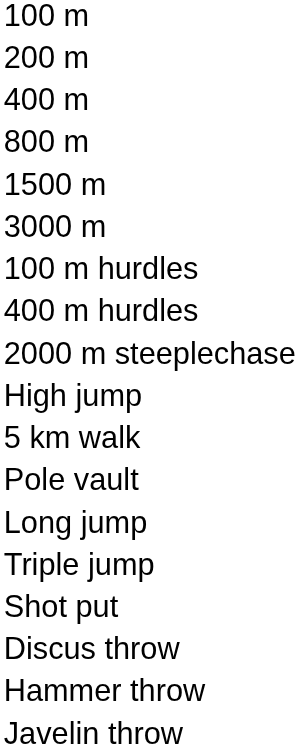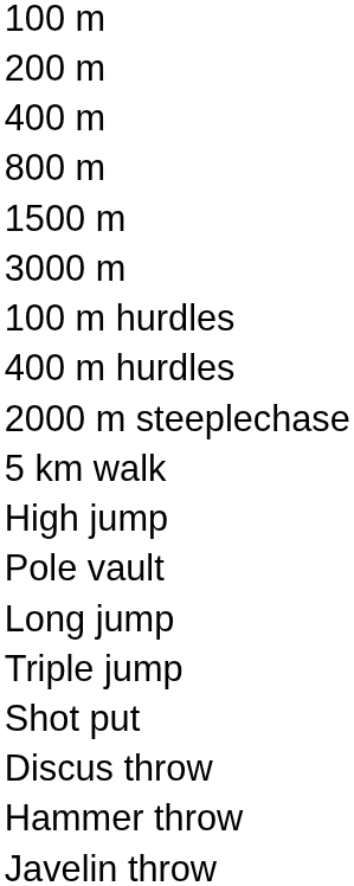 <table>
 <tr>
 <td>100 m</td>
 <td></td>
 <td></td>
 <td></td>
 </tr>
 <tr>
 <td>200 m</td>
 <td></td>
 <td></td>
 <td></td>
 </tr>
 <tr>
 <td>400 m</td>
 <td></td>
 <td></td>
 <td></td>
 </tr>
 <tr>
 <td>800 m</td>
 <td></td>
 <td></td>
 <td></td>
 </tr>
 <tr>
 <td>1500 m</td>
 <td></td>
 <td></td>
 <td></td>
 </tr>
 <tr>
 <td>3000 m</td>
 <td></td>
 <td></td>
 <td></td>
 </tr>
 <tr>
 <td>100 m hurdles</td>
 <td></td>
 <td nowrap></td>
 <td></td>
 </tr>
 <tr>
 <td>400 m hurdles</td>
 <td></td>
 <td></td>
 <td></td>
 </tr>
 <tr>
 <td>2000 m steeplechase</td>
 <td nowrap></td>
 <td></td>
 <td></td>
 </tr>
 <tr>
-<td>High jump</td>
+<td>5 km walk</td>
 <td></td>
 <td></td>
 <td></td>
 </tr>
 <tr>
-<td>5 km walk</td>
+<td>High jump</td>
 <td></td>
 <td></td>
 <td></td>
 </tr>
 <tr>
 <td>Pole vault</td>
 <td></td>
 <td></td>
 <td></td>
 </tr>
 <tr>
 <td>Long jump</td>
 <td></td>
 <td></td>
 <td></td>
 </tr>
 <tr>
 <td>Triple jump</td>
 <td></td>
 <td></td>
 <td></td>
 </tr>
 <tr>
 <td>Shot put</td>
 <td></td>
 <td></td>
 <td></td>
 </tr>
 <tr>
 <td>Discus throw</td>
 <td></td>
 <td></td>
 <td></td>
 </tr>
 <tr>
 <td>Hammer throw</td>
 <td></td>
 <td></td>
 <td nowrap></td>
 </tr>
 <tr>
 <td>Javelin throw</td>
 <td></td>
 <td></td>
 <td></td>
 </tr>
 </table>
